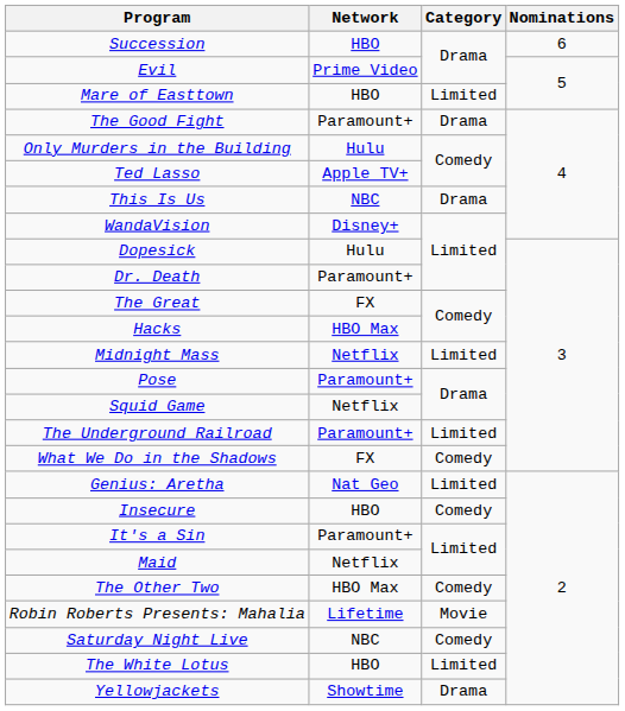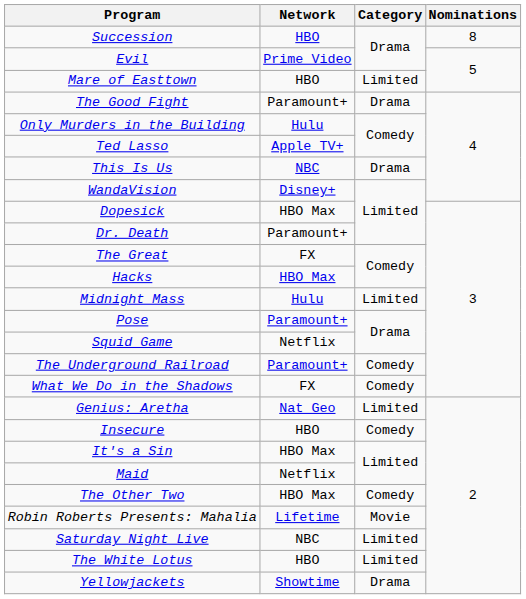 <table class="wikitable" rowspan="2" style="text-align:center" background: #f6e39c;>
 <tr>
 <th scope="col" style="text-align:center;">Program</th>
 <th scope="col" style="text-align:center;">Network</th>
 <th scope="col" style="text-align:center;">Category</th>
 <th scope="col" style="width:55px">Nominations</th>
 </tr>
 <tr>
 <td><em><a href='#'>Succession</a></em></td>
 <td><a href='#'>HBO</a></td>
 <td rowspan="2">Drama</td>
-<td style="text-align:center">6</td>
+<td style="text-align:center">8</td>
 </tr>
 <tr>
 <td><em><a href='#'>Evil</a></em></td>
 <td><a href='#'>Prime Video</a></td>
 <td rowspan="2" style="text-align:center">5</td>
 </tr>
 <tr>
 <td><em><a href='#'>Mare of Easttown</a></em></td>
 <td>HBO</td>
 <td>Limited</td>
 </tr>
 <tr>
 <td><em><a href='#'>The Good Fight</a></em></td>
 <td>Paramount+</td>
 <td>Drama</td>
 <td rowspan="5" style="text-align:center">4</td>
 </tr>
 <tr>
 <td><em><a href='#'>Only Murders in the Building</a></em></td>
 <td><a href='#'>Hulu</a></td>
 <td rowspan="2">Comedy</td>
 </tr>
 <tr>
 <td><em><a href='#'>Ted Lasso</a></em></td>
 <td><a href='#'>Apple TV+</a></td>
 </tr>
 <tr>
 <td><em><a href='#'>This Is Us</a></em></td>
 <td><a href='#'>NBC</a></td>
 <td>Drama</td>
 </tr>
 <tr>
 <td><em><a href='#'>WandaVision</a></em></td>
 <td><a href='#'>Disney+</a></td>
 <td rowspan="3">Limited</td>
 </tr>
 <tr>
 <td><em><a href='#'>Dopesick</a></em></td>
-<td>Hulu</td>
+<td>HBO Max</td>
 <td rowspan="9" style="text-align:center">3</td>
 </tr>
 <tr>
 <td><em><a href='#'>Dr. Death</a></em></td>
 <td>Paramount+</td>
 </tr>
 <tr>
 <td><em><a href='#'>The Great</a></em></td>
 <td>FX</td>
 <td rowspan="2">Comedy</td>
 </tr>
 <tr>
 <td><em><a href='#'>Hacks</a></em></td>
 <td><a href='#'>HBO Max</a></td>
 </tr>
 <tr>
 <td><em><a href='#'>Midnight Mass</a></em></td>
-<td><a href='#'>Netflix</a></td>
+<td><a href='#'>Hulu</a></td>
 <td>Limited</td>
 </tr>
 <tr>
 <td><em><a href='#'>Pose</a></em></td>
 <td><a href='#'>Paramount+</a></td>
 <td rowspan="2">Drama</td>
 </tr>
 <tr>
 <td><em><a href='#'>Squid Game</a></em></td>
 <td>Netflix</td>
 </tr>
 <tr>
 <td><em><a href='#'>The Underground Railroad</a></em></td>
 <td><a href='#'>Paramount+</a></td>
-<td>Limited</td>
+<td>Comedy</td>
 </tr>
 <tr>
 <td><em><a href='#'>What We Do in the Shadows</a></em></td>
 <td>FX</td>
 <td>Comedy</td>
 </tr>
 <tr>
 <td><em><a href='#'>Genius: Aretha</a></em></td>
 <td><a href='#'>Nat Geo</a></td>
 <td>Limited</td>
 <td rowspan="10" style="text-align:center">2</td>
 </tr>
 <tr>
 <td><em><a href='#'>Insecure</a></em></td>
 <td>HBO</td>
 <td>Comedy</td>
 </tr>
 <tr>
 <td><em><a href='#'>It's a Sin</a></em></td>
-<td>Paramount+</td>
+<td>HBO Max</td>
 <td rowspan="2">Limited</td>
 </tr>
 <tr>
 <td><em><a href='#'>Maid</a></em></td>
 <td>Netflix</td>
 </tr>
 <tr>
 <td><em><a href='#'>The Other Two</a></em></td>
 <td>HBO Max</td>
 <td>Comedy</td>
 </tr>
 <tr>
 <td><em>Robin Roberts Presents: Mahalia</em></td>
 <td><a href='#'>Lifetime</a></td>
 <td>Movie</td>
 </tr>
 <tr>
 <td><em><a href='#'>Saturday Night Live</a></em></td>
 <td>NBC</td>
-<td>Comedy</td>
+<td>Limited</td>
 </tr>
 <tr>
 <td><em><a href='#'>The White Lotus</a></em></td>
 <td>HBO</td>
 <td>Limited</td>
 </tr>
 <tr>
 <td><em><a href='#'>Yellowjackets</a></em></td>
 <td><a href='#'>Showtime</a></td>
 <td>Drama</td>
 </tr>
 </table>
